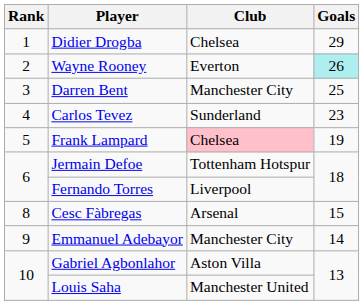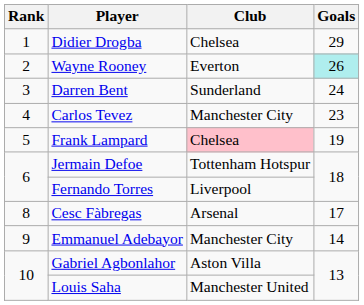 <table class="wikitable" style="text-align:center">
 <tr>
 <th>Rank</th>
 <th>Player</th>
 <th>Club</th>
 <th>Goals</th>
 </tr>
 <tr>
 <td>1</td>
 <td align="left"> <a href='#'>Didier Drogba</a></td>
 <td align="left">Chelsea</td>
 <td>29</td>
 </tr>
 <tr>
 <td>2</td>
 <td align="left"> <a href='#'>Wayne Rooney</a></td>
 <td align="left">Everton</td>
 <td style="background: paleturquoise;">26</td>
 </tr>
 <tr>
 <td>3</td>
 <td align="left"> <a href='#'>Darren Bent</a></td>
-<td align="left">Manchester City</td>
-<td>25</td>
+<td align="left">Sunderland</td>
+<td>24</td>
 </tr>
 <tr>
 <td>4</td>
 <td align="left"> <a href='#'>Carlos Tevez</a></td>
-<td align="left">Sunderland</td>
+<td align="left">Manchester City</td>
 <td>23</td>
 </tr>
 <tr>
 <td>5</td>
 <td align="left"> <a href='#'>Frank Lampard</a></td>
 <td align="left" style="background: pink;">Chelsea</td>
 <td>19</td>
 </tr>
 <tr>
 <td rowspan="2">6</td>
 <td align="left"> <a href='#'>Jermain Defoe</a></td>
 <td align="left">Tottenham Hotspur</td>
 <td rowspan=2>18</td>
 </tr>
 <tr>
 <td align="left"> <a href='#'>Fernando Torres</a></td>
 <td align="left">Liverpool</td>
 </tr>
 <tr>
 <td>8</td>
 <td align="left"> <a href='#'>Cesc Fàbregas</a></td>
 <td align="left">Arsenal</td>
-<td>15</td>
+<td>17</td>
 </tr>
 <tr>
 <td>9</td>
 <td align="left"> <a href='#'>Emmanuel Adebayor</a></td>
 <td align="left">Manchester City</td>
 <td>14</td>
 </tr>
 <tr>
 <td rowspan="2">10</td>
 <td align="left"> <a href='#'>Gabriel Agbonlahor</a></td>
 <td align="left">Aston Villa</td>
 <td rowspan=2>13</td>
 </tr>
 <tr>
 <td align="left"> <a href='#'>Louis Saha</a></td>
 <td align="left">Manchester United</td>
 </tr>
 </table>
